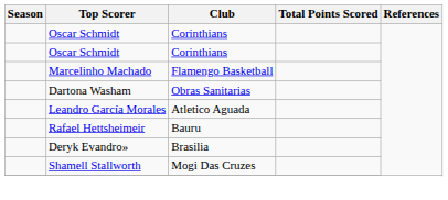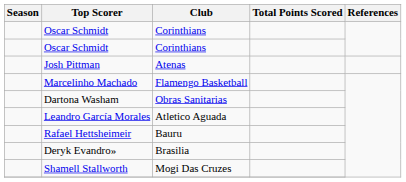 <table class="wikitable sortable">
 <tr>
 <th>Season</th>
 <th>Top Scorer</th>
 <th>Club</th>
 <th>Total Points Scored</th>
 <th>References</th>
 </tr>
 <tr>
 <td></td>
 <td> <a href='#'>Oscar Schmidt </a></td>
 <td> <a href='#'>Corinthians</a></td>
 <td></td>
 </tr>
 <tr>
 <td></td>
 <td> <a href='#'>Oscar Schmidt </a></td>
 <td> <a href='#'>Corinthians</a></td>
+<td></td>
+</tr>
+<tr>
+<td></td>
+<td> <a href='#'>Josh Pittman </a></td>
+<td> <a href='#'>Atenas</a></td>
+<td></td>
 <td></td>
 </tr>
 <tr>
 <td></td>
 <td> <a href='#'>Marcelinho Machado </a></td>
 <td> <a href='#'>Flamengo Basketball</a></td>
 <td></td>
 </tr>
 <tr>
 <td></td>
 <td> Dartona Washam</td>
 <td> <a href='#'>Obras Sanitarias</a></td>
 <td></td>
 </tr>
 <tr>
 <td></td>
 <td> <a href='#'>Leandro García Morales</a></td>
 <td> Atletico Aguada</td>
 <td></td>
 </tr>
 <tr>
 <td></td>
 <td> <a href='#'>Rafael Hettsheimeir </a></td>
 <td> Bauru</td>
 <td></td>
 </tr>
 <tr>
 <td></td>
 <td> Deryk Evandro»</td>
 <td> Brasilia</td>
 <td></td>
 </tr>
 <tr>
 <td></td>
 <td> <a href='#'>Shamell Stallworth </a></td>
 <td> Mogi Das Cruzes</td>
 <td></td>
 </tr>
 <tr>
 </tr>
 </table>
